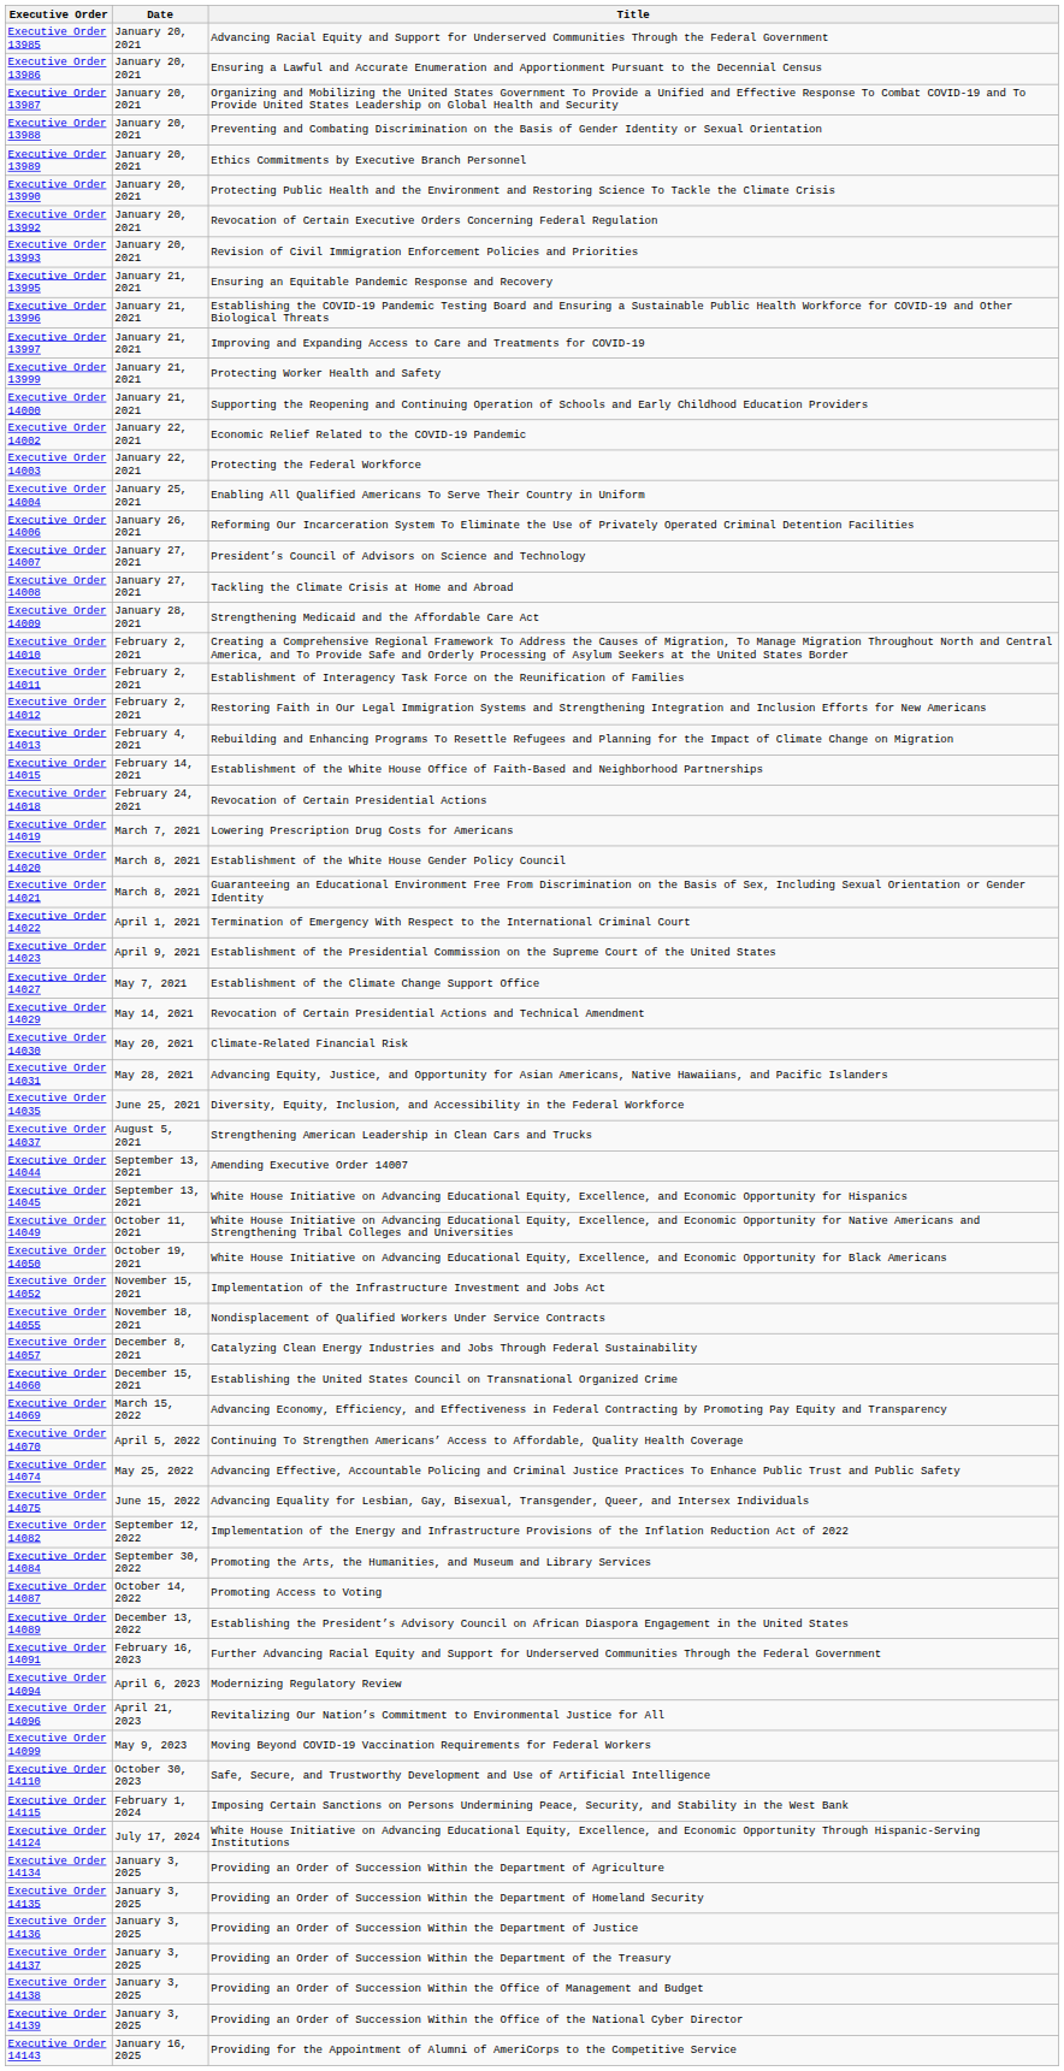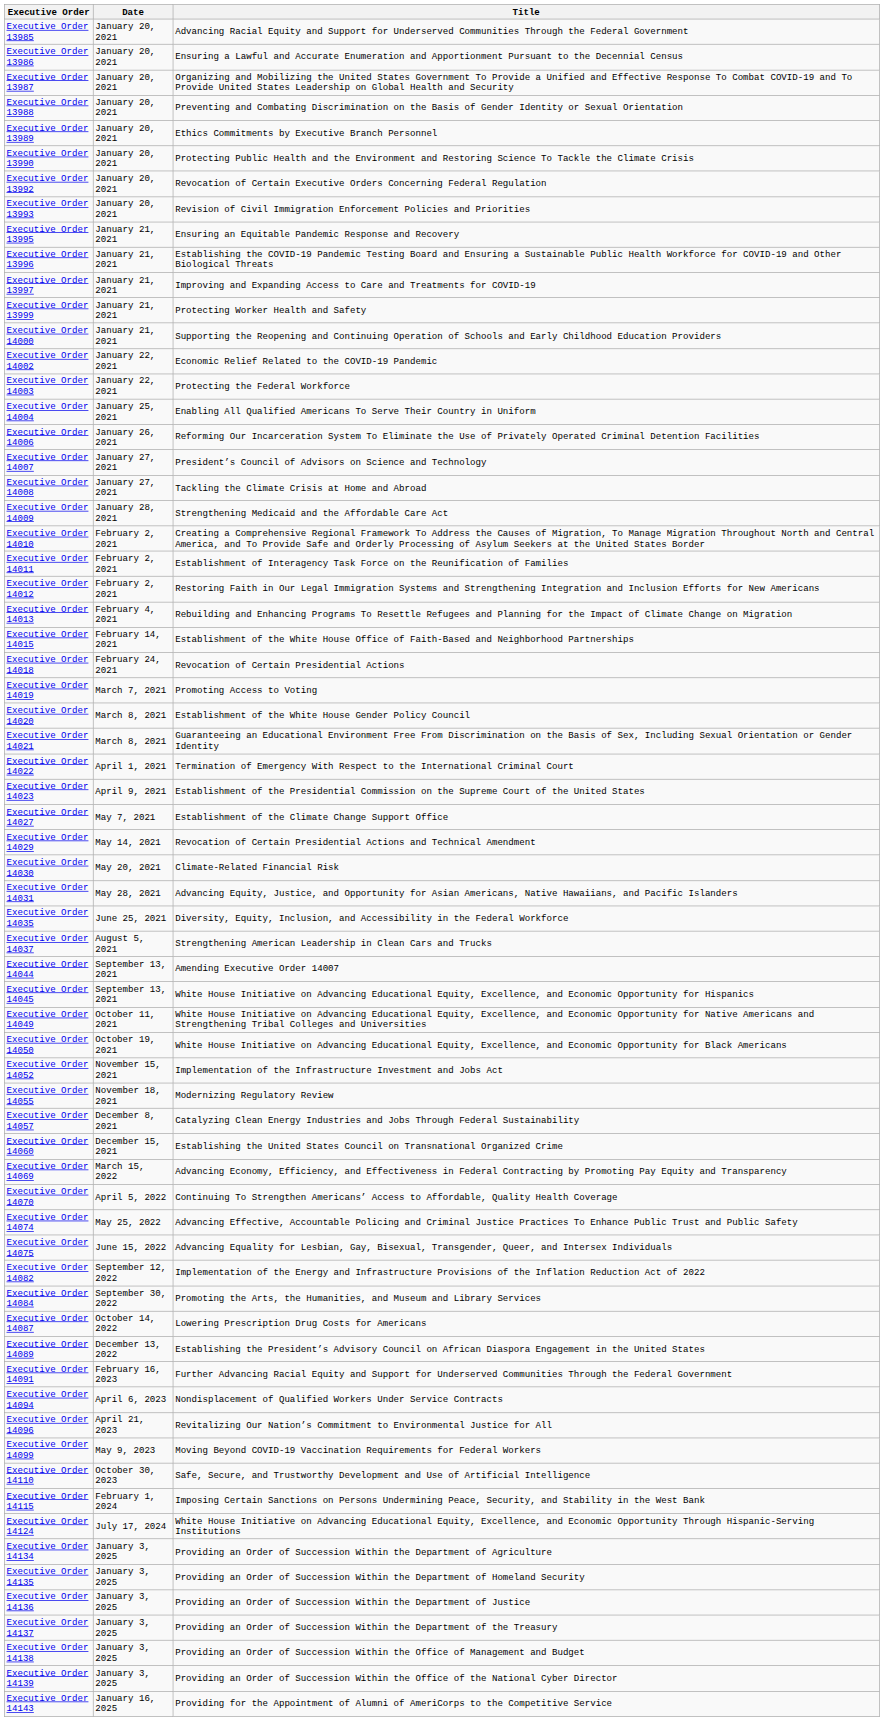 <table class="wikitable">
 <tr>
 <th>Executive Order</th>
 <th>Date</th>
 <th>Title</th>
 </tr>
 <tr>
 <td><a href='#'>Executive Order 13985</a></td>
 <td>January 20, 2021</td>
 <td>Advancing Racial Equity and Support for Underserved Communities Through the Federal Government</td>
 </tr>
 <tr>
 <td><a href='#'>Executive Order 13986</a></td>
 <td>January 20, 2021</td>
 <td>Ensuring a Lawful and Accurate Enumeration and Apportionment Pursuant to the Decennial Census</td>
 </tr>
 <tr>
 <td><a href='#'>Executive Order 13987</a></td>
 <td>January 20, 2021</td>
 <td>Organizing and Mobilizing the United States Government To Provide a Unified and Effective Response To Combat COVID-19 and To Provide United States Leadership on Global Health and Security</td>
 </tr>
 <tr>
 <td><a href='#'>Executive Order 13988</a></td>
 <td>January 20, 2021</td>
 <td>Preventing and Combating Discrimination on the Basis of Gender Identity or Sexual Orientation</td>
 </tr>
 <tr>
 <td><a href='#'>Executive Order 13989</a></td>
 <td>January 20, 2021</td>
 <td>Ethics Commitments by Executive Branch Personnel</td>
 </tr>
 <tr>
 <td><a href='#'>Executive Order 13990</a></td>
 <td>January 20, 2021</td>
 <td>Protecting Public Health and the Environment and Restoring Science To Tackle the Climate Crisis</td>
 </tr>
 <tr>
 <td><a href='#'>Executive Order 13992</a></td>
 <td>January 20, 2021</td>
 <td>Revocation of Certain Executive Orders Concerning Federal Regulation</td>
 </tr>
 <tr>
 <td><a href='#'>Executive Order 13993</a></td>
 <td>January 20, 2021</td>
 <td>Revision of Civil Immigration Enforcement Policies and Priorities</td>
 </tr>
 <tr>
 <td><a href='#'>Executive Order 13995</a></td>
 <td>January 21, 2021</td>
 <td>Ensuring an Equitable Pandemic Response and Recovery</td>
 </tr>
 <tr>
 <td><a href='#'>Executive Order 13996</a></td>
 <td>January 21, 2021</td>
 <td>Establishing the COVID-19 Pandemic Testing Board and Ensuring a Sustainable Public Health Workforce for COVID-19 and Other Biological Threats</td>
 </tr>
 <tr>
 <td><a href='#'>Executive Order 13997</a></td>
 <td>January 21, 2021</td>
 <td>Improving and Expanding Access to Care and Treatments for COVID-19</td>
 </tr>
 <tr>
 <td><a href='#'>Executive Order 13999</a></td>
 <td>January 21, 2021</td>
 <td>Protecting Worker Health and Safety</td>
 </tr>
 <tr>
 <td><a href='#'>Executive Order 14000</a></td>
 <td>January 21, 2021</td>
 <td>Supporting the Reopening and Continuing Operation of Schools and Early Childhood Education Providers</td>
 </tr>
 <tr>
 <td><a href='#'>Executive Order 14002</a></td>
 <td>January 22, 2021</td>
 <td>Economic Relief Related to the COVID-19 Pandemic</td>
 </tr>
 <tr>
 <td><a href='#'>Executive Order 14003</a></td>
 <td>January 22, 2021</td>
 <td>Protecting the Federal Workforce</td>
 </tr>
 <tr>
 <td><a href='#'>Executive Order 14004</a></td>
 <td>January 25, 2021</td>
 <td>Enabling All Qualified Americans To Serve Their Country in Uniform</td>
 </tr>
 <tr>
 <td><a href='#'>Executive Order 14006</a></td>
 <td>January 26, 2021</td>
 <td>Reforming Our Incarceration System To Eliminate the Use of Privately Operated Criminal Detention Facilities</td>
 </tr>
 <tr>
 <td><a href='#'>Executive Order 14007</a></td>
 <td>January 27, 2021</td>
 <td>President’s Council of Advisors on Science and Technology</td>
 </tr>
 <tr>
 <td><a href='#'>Executive Order 14008</a></td>
 <td>January 27, 2021</td>
 <td>Tackling the Climate Crisis at Home and Abroad</td>
 </tr>
 <tr>
 <td><a href='#'>Executive Order 14009</a></td>
 <td>January 28, 2021</td>
 <td>Strengthening Medicaid and the Affordable Care Act</td>
 </tr>
 <tr>
 <td><a href='#'>Executive Order 14010</a></td>
 <td>February 2, 2021</td>
 <td>Creating a Comprehensive Regional Framework To Address the Causes of Migration, To Manage Migration Throughout North and Central America, and To Provide Safe and Orderly Processing of Asylum Seekers at the United States Border</td>
 </tr>
 <tr>
 <td><a href='#'>Executive Order 14011</a></td>
 <td>February 2, 2021</td>
 <td>Establishment of Interagency Task Force on the Reunification of Families</td>
 </tr>
 <tr>
 <td><a href='#'>Executive Order 14012</a></td>
 <td>February 2, 2021</td>
 <td>Restoring Faith in Our Legal Immigration Systems and Strengthening Integration and Inclusion Efforts for New Americans</td>
 </tr>
 <tr>
 <td><a href='#'>Executive Order 14013</a></td>
 <td>February 4, 2021</td>
 <td>Rebuilding and Enhancing Programs To Resettle Refugees and Planning for the Impact of Climate Change on Migration</td>
 </tr>
 <tr>
 <td><a href='#'>Executive Order 14015</a></td>
 <td>February 14, 2021</td>
 <td>Establishment of the White House Office of Faith-Based and Neighborhood Partnerships</td>
 </tr>
 <tr>
 <td><a href='#'>Executive Order 14018</a></td>
 <td>February 24, 2021</td>
 <td>Revocation of Certain Presidential Actions</td>
 </tr>
 <tr>
 <td><a href='#'>Executive Order 14019</a></td>
 <td>March 7, 2021</td>
-<td>Lowering Prescription Drug Costs for Americans</td>
+<td>Promoting Access to Voting</td>
 </tr>
 <tr>
 <td><a href='#'>Executive Order 14020</a></td>
 <td>March 8, 2021</td>
 <td>Establishment of the White House Gender Policy Council</td>
 </tr>
 <tr>
 <td><a href='#'>Executive Order 14021</a></td>
 <td>March 8, 2021</td>
 <td>Guaranteeing an Educational Environment Free From Discrimination on the Basis of Sex, Including Sexual Orientation or Gender Identity</td>
 </tr>
 <tr>
 <td><a href='#'>Executive Order 14022</a></td>
 <td>April 1, 2021</td>
 <td>Termination of Emergency With Respect to the International Criminal Court</td>
 </tr>
 <tr>
 <td><a href='#'>Executive Order 14023</a></td>
 <td>April 9, 2021</td>
 <td>Establishment of the Presidential Commission on the Supreme Court of the United States</td>
 </tr>
 <tr>
 <td><a href='#'>Executive Order 14027</a></td>
 <td>May 7, 2021</td>
 <td>Establishment of the Climate Change Support Office</td>
 </tr>
 <tr>
 <td><a href='#'>Executive Order 14029</a></td>
 <td>May 14, 2021</td>
 <td>Revocation of Certain Presidential Actions and Technical Amendment</td>
 </tr>
 <tr>
 <td><a href='#'>Executive Order 14030</a></td>
 <td>May 20, 2021</td>
 <td>Climate-Related Financial Risk</td>
 </tr>
 <tr>
 <td><a href='#'>Executive Order 14031</a></td>
 <td>May 28, 2021</td>
 <td>Advancing Equity, Justice, and Opportunity for Asian Americans, Native Hawaiians, and Pacific Islanders</td>
 </tr>
 <tr>
 <td><a href='#'>Executive Order 14035</a></td>
 <td>June 25, 2021</td>
 <td>Diversity, Equity, Inclusion, and Accessibility in the Federal Workforce</td>
 </tr>
 <tr>
 <td><a href='#'>Executive Order 14037</a></td>
 <td>August 5, 2021</td>
 <td>Strengthening American Leadership in Clean Cars and Trucks</td>
 </tr>
 <tr>
 <td><a href='#'>Executive Order 14044</a></td>
 <td>September 13, 2021</td>
 <td>Amending Executive Order 14007</td>
 </tr>
 <tr>
 <td><a href='#'>Executive Order 14045</a></td>
 <td>September 13, 2021</td>
 <td>White House Initiative on Advancing Educational Equity, Excellence, and Economic Opportunity for Hispanics</td>
 </tr>
 <tr>
 <td><a href='#'>Executive Order 14049</a></td>
 <td>October 11, 2021</td>
 <td>White House Initiative on Advancing Educational Equity, Excellence, and Economic Opportunity for Native Americans and Strengthening Tribal Colleges and Universities</td>
 </tr>
 <tr>
 <td><a href='#'>Executive Order 14050</a></td>
 <td>October 19, 2021</td>
 <td>White House Initiative on Advancing Educational Equity, Excellence, and Economic Opportunity for Black Americans</td>
 </tr>
 <tr>
 <td><a href='#'>Executive Order 14052</a></td>
 <td>November 15, 2021</td>
 <td>Implementation of the Infrastructure Investment and Jobs Act</td>
 </tr>
 <tr>
 <td><a href='#'>Executive Order 14055</a></td>
 <td>November 18, 2021</td>
-<td>Nondisplacement of Qualified Workers Under Service Contracts</td>
+<td>Modernizing Regulatory Review</td>
 </tr>
 <tr>
 <td><a href='#'>Executive Order 14057</a></td>
 <td>December 8, 2021</td>
 <td>Catalyzing Clean Energy Industries and Jobs Through Federal Sustainability</td>
 </tr>
 <tr>
 <td><a href='#'>Executive Order 14060</a></td>
 <td>December 15, 2021</td>
 <td>Establishing the United States Council on Transnational Organized Crime</td>
 </tr>
 <tr>
 <td><a href='#'>Executive Order 14069</a></td>
 <td>March 15, 2022</td>
 <td>Advancing Economy, Efficiency, and Effectiveness in Federal Contracting by Promoting Pay Equity and Transparency</td>
 </tr>
 <tr>
 <td><a href='#'>Executive Order 14070</a></td>
 <td>April 5, 2022</td>
 <td>Continuing To Strengthen Americans’ Access to Affordable, Quality Health Coverage</td>
 </tr>
 <tr>
 <td><a href='#'>Executive Order 14074</a></td>
 <td>May 25, 2022</td>
 <td>Advancing Effective, Accountable Policing and Criminal Justice Practices To Enhance Public Trust and Public Safety</td>
 </tr>
 <tr>
 <td><a href='#'>Executive Order 14075</a></td>
 <td>June 15, 2022</td>
 <td>Advancing Equality for Lesbian, Gay, Bisexual, Transgender, Queer, and Intersex Individuals</td>
 </tr>
 <tr>
 <td><a href='#'>Executive Order 14082</a></td>
 <td>September 12, 2022</td>
 <td>Implementation of the Energy and Infrastructure Provisions of the Inflation Reduction Act of 2022</td>
 </tr>
 <tr>
 <td><a href='#'>Executive Order 14084</a></td>
 <td>September 30, 2022</td>
 <td>Promoting the Arts, the Humanities, and Museum and Library Services</td>
 </tr>
 <tr>
 <td><a href='#'>Executive Order 14087</a></td>
 <td>October 14, 2022</td>
-<td>Promoting Access to Voting</td>
+<td>Lowering Prescription Drug Costs for Americans</td>
 </tr>
 <tr>
 <td><a href='#'>Executive Order 14089</a></td>
 <td>December 13, 2022</td>
 <td>Establishing the President’s Advisory Council on African Diaspora Engagement in the United States</td>
 </tr>
 <tr>
 <td><a href='#'>Executive Order 14091</a></td>
 <td>February 16, 2023</td>
 <td>Further Advancing Racial Equity and Support for Underserved Communities Through the Federal Government</td>
 </tr>
 <tr>
 <td><a href='#'>Executive Order 14094</a></td>
 <td>April 6, 2023</td>
-<td>Modernizing Regulatory Review</td>
+<td>Nondisplacement of Qualified Workers Under Service Contracts</td>
 </tr>
 <tr>
 <td><a href='#'>Executive Order 14096</a></td>
 <td>April 21, 2023</td>
 <td>Revitalizing Our Nation’s Commitment to Environmental Justice for All</td>
 </tr>
 <tr>
 <td><a href='#'>Executive Order 14099</a></td>
 <td>May 9, 2023</td>
 <td>Moving Beyond COVID-19 Vaccination Requirements for Federal Workers</td>
 </tr>
 <tr>
 <td><a href='#'>Executive Order 14110</a></td>
 <td>October 30, 2023</td>
 <td>Safe, Secure, and Trustworthy Development and Use of Artificial Intelligence</td>
 </tr>
 <tr>
 <td><a href='#'>Executive Order 14115</a></td>
 <td>February 1, 2024</td>
 <td>Imposing Certain Sanctions on Persons Undermining Peace, Security, and Stability in the West Bank</td>
 </tr>
 <tr>
 <td><a href='#'>Executive Order 14124</a></td>
 <td>July 17, 2024</td>
 <td>White House Initiative on Advancing Educational Equity, Excellence, and Economic Opportunity Through Hispanic-Serving Institutions</td>
 </tr>
 <tr>
 <td><a href='#'>Executive Order 14134</a></td>
 <td>January 3, 2025</td>
 <td>Providing an Order of Succession Within the Department of Agriculture</td>
 </tr>
 <tr>
 <td><a href='#'>Executive Order 14135</a></td>
 <td>January 3, 2025</td>
 <td>Providing an Order of Succession Within the Department of Homeland Security</td>
 </tr>
 <tr>
 <td><a href='#'>Executive Order 14136</a></td>
 <td>January 3, 2025</td>
 <td>Providing an Order of Succession Within the Department of Justice</td>
 </tr>
 <tr>
 <td><a href='#'>Executive Order 14137</a></td>
 <td>January 3, 2025</td>
 <td>Providing an Order of Succession Within the Department of the Treasury</td>
 </tr>
 <tr>
 <td><a href='#'>Executive Order 14138</a></td>
 <td>January 3, 2025</td>
 <td>Providing an Order of Succession Within the Office of Management and Budget</td>
 </tr>
 <tr>
 <td><a href='#'>Executive Order 14139</a></td>
 <td>January 3, 2025</td>
 <td>Providing an Order of Succession Within the Office of the National Cyber Director</td>
 </tr>
 <tr>
 <td><a href='#'>Executive Order 14143</a></td>
 <td>January 16, 2025</td>
 <td>Providing for the Appointment of Alumni of AmeriCorps to the Competitive Service</td>
 </tr>
 </table>
